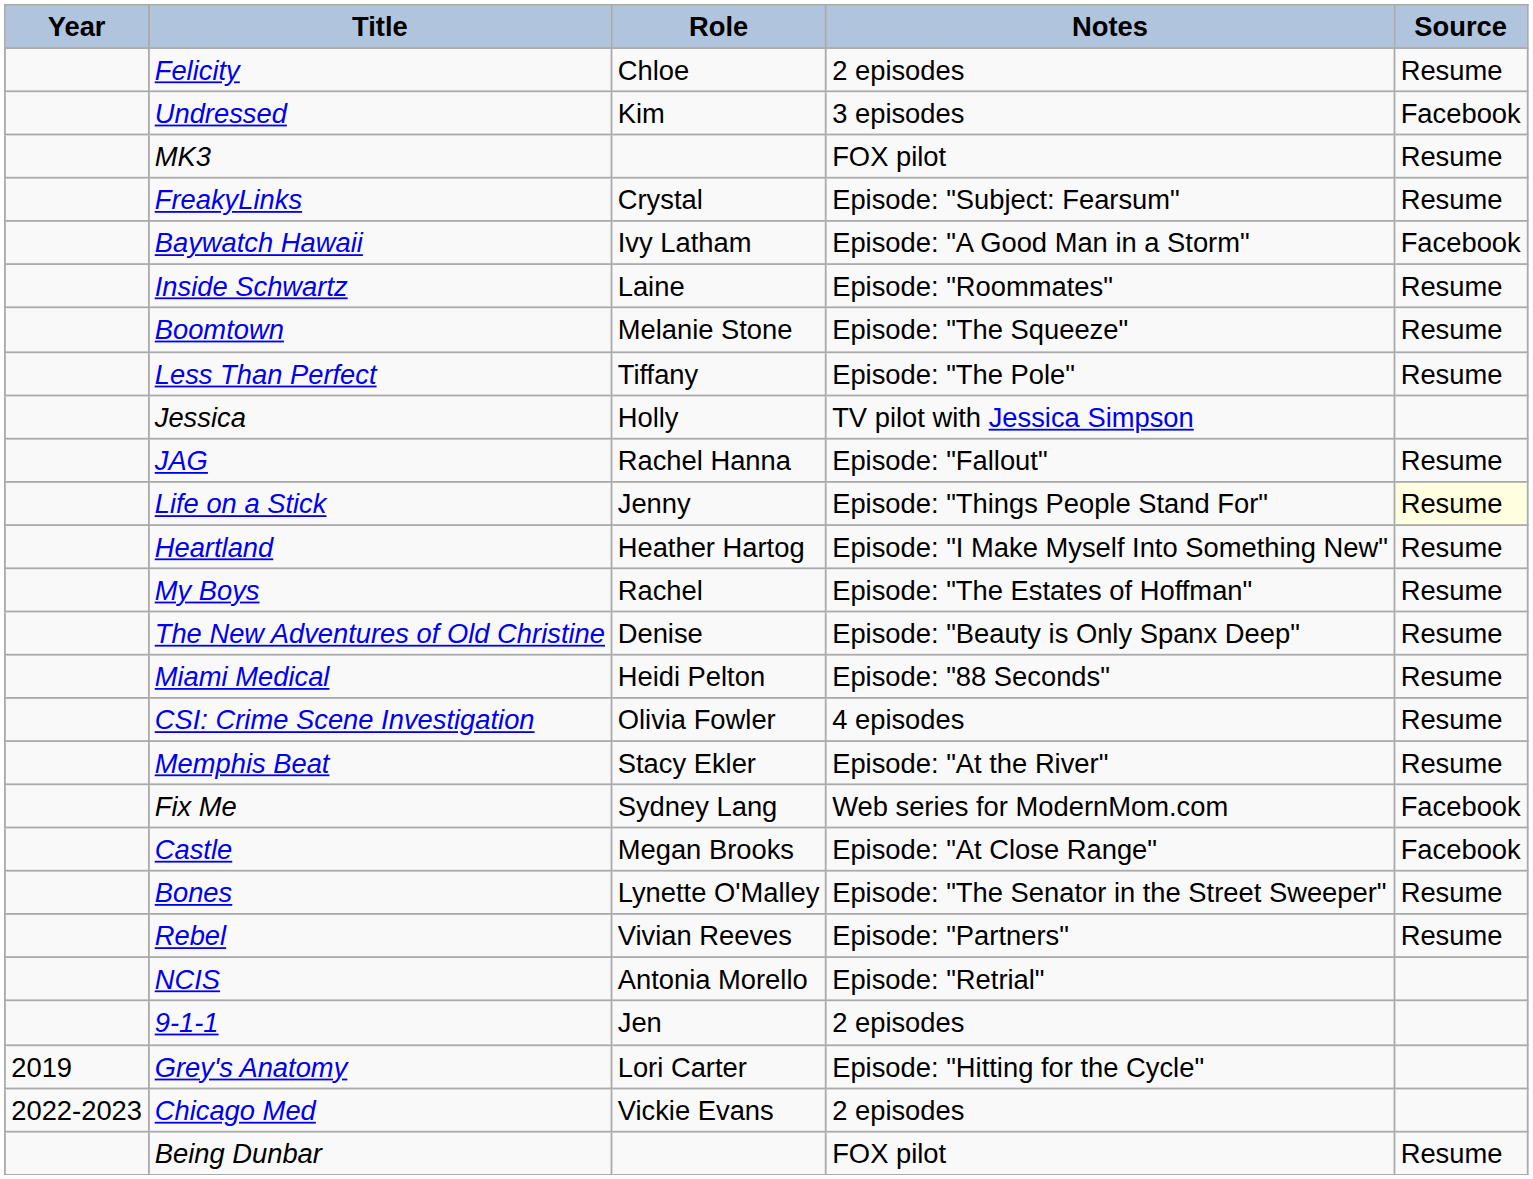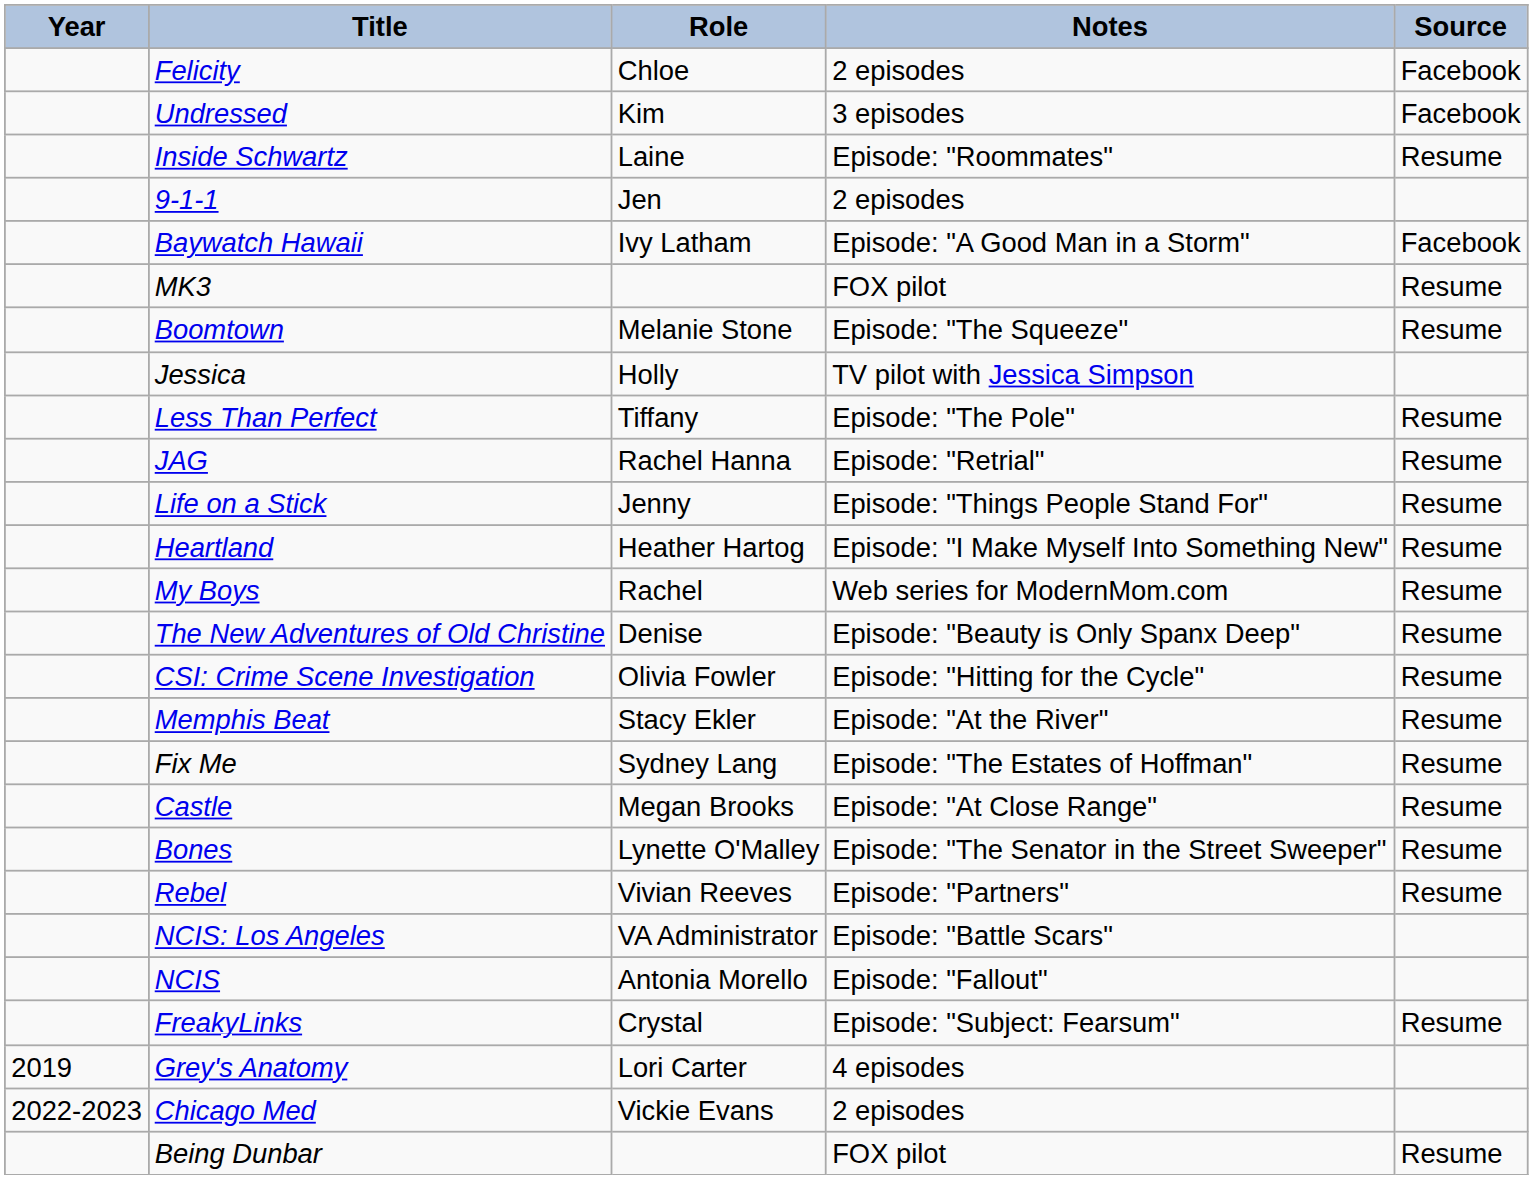 <table class="wikitable sortable plainrowheaders" style="width=95%;  font-size: 95%;">
 <tr>
 <th style="background:#b0c4de;">Year</th>
 <th style="background:#b0c4de;">Title</th>
 <th style="background:#b0c4de;">Role</th>
 <th style="background:#b0c4de;" class="unsortable">Notes</th>
 <th style="background:#b0c4de;" class="unsortable">Source</th>
 </tr>
 <tr>
 <td></td>
 <td><em><a href='#'>Felicity</a></em></td>
 <td>Chloe</td>
 <td>2 episodes</td>
-<td>Resume</td>
+<td>Facebook</td>
 </tr>
 <tr>
 <td></td>
 <td><em><a href='#'>Undressed</a></em></td>
 <td>Kim</td>
 <td>3 episodes</td>
+<td>Facebook</td>
+</tr>
+<tr>
+<td></td>
+<td><em><a href='#'>Inside Schwartz</a></em></td>
+<td>Laine</td>
+<td>Episode: "Roommates"</td>
+<td>Resume</td>
+</tr>
+<tr>
+<td></td>
+<td><em><a href='#'>9-1-1</a></em></td>
+<td>Jen</td>
+<td>2 episodes</td>
+<td></td>
+</tr>
+<tr>
+<td></td>
+<td><em><a href='#'>Baywatch Hawaii</a></em></td>
+<td>Ivy Latham</td>
+<td>Episode: "A Good Man in a Storm"</td>
 <td>Facebook</td>
 </tr>
 <tr>
 <td></td>
 <td><em>MK3</em></td>
 <td> </td>
 <td>FOX pilot</td>
 <td>Resume</td>
 </tr>
 <tr>
 <td></td>
-<td><em><a href='#'>FreakyLinks</a></em></td>
-<td>Crystal</td>
-<td>Episode: "Subject: Fearsum"</td>
-<td>Resume</td>
-</tr>
-<tr>
-<td></td>
-<td><em><a href='#'>Baywatch Hawaii</a></em></td>
-<td>Ivy Latham</td>
-<td>Episode: "A Good Man in a Storm"</td>
-<td>Facebook</td>
-</tr>
-<tr>
-<td></td>
-<td><em><a href='#'>Inside Schwartz</a></em></td>
-<td>Laine</td>
-<td>Episode: "Roommates"</td>
-<td>Resume</td>
-</tr>
-<tr>
-<td></td>
 <td><em><a href='#'>Boomtown</a></em></td>
 <td>Melanie Stone</td>
 <td>Episode: "The Squeeze"</td>
-<td>Resume</td>
-</tr>
-<tr>
-<td></td>
-<td><em><a href='#'>Less Than Perfect</a></em></td>
-<td>Tiffany</td>
-<td>Episode: "The Pole"</td>
 <td>Resume</td>
 </tr>
 <tr>
 <td></td>
 <td><em>Jessica</em></td>
 <td>Holly</td>
 <td>TV pilot with <a href='#'>Jessica Simpson</a></td>
 <td></td>
 </tr>
 <tr>
 <td></td>
+<td><em><a href='#'>Less Than Perfect</a></em></td>
+<td>Tiffany</td>
+<td>Episode: "The Pole"</td>
+<td>Resume</td>
+</tr>
+<tr>
+<td></td>
 <td><em><a href='#'>JAG</a></em></td>
 <td>Rachel Hanna</td>
-<td>Episode: "Fallout"</td>
+<td>Episode: "Retrial"</td>
 <td>Resume</td>
 </tr>
 <tr>
 <td></td>
 <td><em><a href='#'>Life on a Stick</a></em></td>
 <td>Jenny</td>
 <td>Episode: "Things People Stand For"</td>
-<td style="background: lightyellow;">Resume</td>
+<td>Resume</td>
 </tr>
 <tr>
 <td></td>
 <td><em><a href='#'>Heartland</a></em></td>
 <td>Heather Hartog</td>
 <td>Episode: "I Make Myself Into Something New"</td>
 <td>Resume</td>
 </tr>
 <tr>
 <td></td>
 <td><em><a href='#'>My Boys</a></em></td>
 <td>Rachel</td>
-<td>Episode: "The Estates of Hoffman"</td>
+<td>Web series for ModernMom.com</td>
 <td>Resume</td>
 </tr>
 <tr>
 <td></td>
 <td><em><a href='#'>The New Adventures of Old Christine</a></em></td>
 <td>Denise</td>
 <td>Episode: "Beauty is Only Spanx Deep"</td>
 <td>Resume</td>
 </tr>
 <tr>
 <td></td>
-<td><em><a href='#'>Miami Medical</a></em></td>
-<td>Heidi Pelton</td>
-<td>Episode: "88 Seconds"</td>
-<td>Resume</td>
-</tr>
-<tr>
-<td></td>
 <td><em><a href='#'>CSI: Crime Scene Investigation</a></em></td>
 <td>Olivia Fowler</td>
-<td>4 episodes</td>
+<td>Episode: "Hitting for the Cycle"</td>
 <td>Resume</td>
 </tr>
 <tr>
 <td></td>
 <td><em><a href='#'>Memphis Beat</a></em></td>
 <td>Stacy Ekler</td>
 <td>Episode: "At the River"</td>
 <td>Resume</td>
 </tr>
 <tr>
 <td></td>
 <td><em>Fix Me</em></td>
 <td>Sydney Lang</td>
-<td>Web series for ModernMom.com</td>
-<td>Facebook</td>
+<td>Episode: "The Estates of Hoffman"</td>
+<td>Resume</td>
 </tr>
 <tr>
 <td></td>
 <td><em><a href='#'>Castle</a></em></td>
 <td>Megan Brooks</td>
 <td>Episode: "At Close Range"</td>
-<td>Facebook</td>
+<td>Resume</td>
 </tr>
 <tr>
 <td></td>
 <td><em><a href='#'>Bones</a></em></td>
 <td>Lynette O'Malley</td>
 <td>Episode: "The Senator in the Street Sweeper"</td>
 <td>Resume</td>
 </tr>
 <tr>
 <td></td>
 <td><em><a href='#'>Rebel</a></em></td>
 <td>Vivian Reeves</td>
 <td>Episode: "Partners"</td>
 <td>Resume</td>
 </tr>
 <tr>
 <td></td>
-<td><em><a href='#'>NCIS</a></em></td>
-<td>Antonia Morello</td>
-<td>Episode: "Retrial"</td>
+<td><em><a href='#'>NCIS: Los Angeles</a></em></td>
+<td>VA Administrator</td>
+<td>Episode: "Battle Scars"</td>
 <td></td>
 </tr>
 <tr>
 <td></td>
-<td><em><a href='#'>9-1-1</a></em></td>
-<td>Jen</td>
-<td>2 episodes</td>
+<td><em><a href='#'>NCIS</a></em></td>
+<td>Antonia Morello</td>
+<td>Episode: "Fallout"</td>
 <td></td>
+</tr>
+<tr>
+<td></td>
+<td><em><a href='#'>FreakyLinks</a></em></td>
+<td>Crystal</td>
+<td>Episode: "Subject: Fearsum"</td>
+<td>Resume</td>
 </tr>
 <tr>
 <td>2019</td>
 <td><em><a href='#'>Grey's Anatomy</a></em></td>
 <td>Lori Carter</td>
-<td>Episode: "Hitting for the Cycle"</td>
+<td>4 episodes</td>
 <td></td>
 </tr>
 <tr>
 <td>2022-2023</td>
 <td><em><a href='#'>Chicago Med</a></em></td>
 <td>Vickie Evans</td>
 <td>2 episodes</td>
 <td></td>
 </tr>
 <tr>
 <td> </td>
 <td><em>Being Dunbar</em></td>
 <td> </td>
 <td>FOX pilot</td>
 <td>Resume</td>
 </tr>
 </table>
